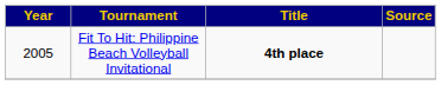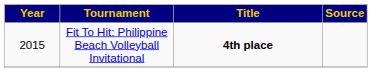 <table class="wikitable">
 <tr>
 <th width=70px style="background:navy; color:#EFCC00">Year</th>
 <th width=150px style="background:navy; color:#EFCC00">Tournament</th>
 <th width=200px style="background:navy; color:#EFCC00">Title</th>
 <th width=50px style="background:navy; color:#EFCC00">Source</th>
 </tr>
 <tr align="center">
-<td>2005</td>
+<td>2015</td>
 <td><a href='#'>Fit To Hit: Philippine Beach Volleyball Invitational</a></td>
 <td><strong>4th place</strong></td>
 <td></td>
 </tr>
 <tr>
 </tr>
 </table>
